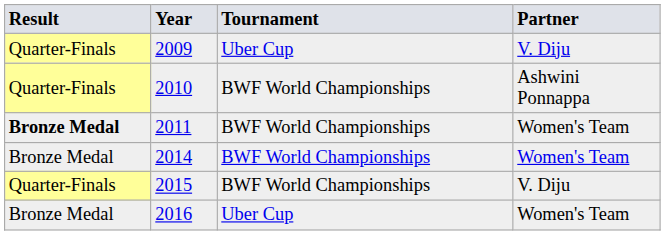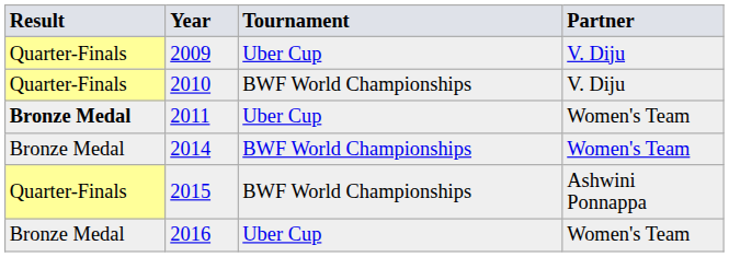 <table class="sortable wikitable">
 <tr style="background:#dfe2e9;">
 <td style="width:120px;"><strong>Result</strong></td>
 <td width=50><strong>Year</strong></td>
 <td width=250><strong>Tournament</strong></td>
 <td width=120><strong>Partner</strong></td>
 </tr>
 <tr style="background: #eeee;">
 <td style="background:#ff9;">Quarter-Finals</td>
 <td><a href='#'>2009</a></td>
 <td><a href='#'>Uber Cup</a></td>
 <td><a href='#'>V. Diju</a></td>
 </tr>
 <tr style="background: #eeee;">
 <td style="background:#ff9;">Quarter-Finals</td>
 <td><a href='#'>2010</a></td>
 <td>BWF World Championships</td>
-<td>Ashwini Ponnappa</td>
+<td>V. Diju</td>
 </tr>
 <tr style="background: #eeee;">
 <td><strong> Bronze Medal</strong></td>
 <td><a href='#'>2011</a></td>
-<td>BWF World Championships</td>
+<td><a href='#'>Uber Cup</a></td>
 <td>Women's Team</td>
 </tr>
 <tr style="background: #eeee;">
 <td> Bronze Medal</td>
 <td><a href='#'>2014</a></td>
 <td><a href='#'>BWF World Championships</a></td>
 <td><a href='#'>Women's Team</a></td>
 </tr>
 <tr style="background: #eeee;">
 <td style="background:#ff9;">Quarter-Finals</td>
 <td><a href='#'>2015</a></td>
 <td>BWF World Championships</td>
-<td>V. Diju</td>
+<td>Ashwini Ponnappa</td>
 </tr>
 <tr style="background: #eeee;">
 <td> Bronze Medal</td>
 <td><a href='#'>2016</a></td>
 <td><a href='#'>Uber Cup</a></td>
 <td>Women's Team</td>
 </tr>
 </table>
